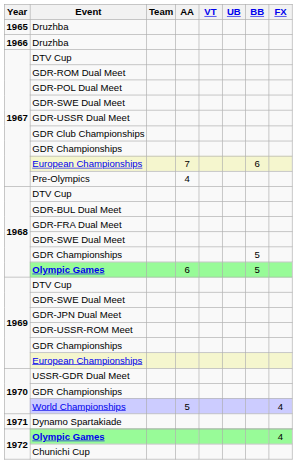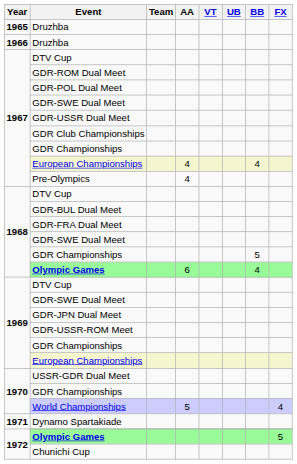 <table class="wikitable" style="text-align:center; font-size:95%;">
 <tr>
 <th align=center>Year</th>
 <th align=center>Event</th>
 <th style="width:30px;">Team</th>
 <th style="width:30px;">AA</th>
 <th style="width:30px;"><a href='#'>VT</a></th>
 <th style="width:30px;"><a href='#'>UB</a></th>
 <th style="width:30px;"><a href='#'>BB</a></th>
 <th style="width:30px;"><a href='#'>FX</a></th>
 </tr>
 <tr>
 <td rowspan="1"><strong>1965</strong></td>
 <td align=left>Druzhba</td>
 <td></td>
 <td></td>
 <td></td>
 <td></td>
 <td></td>
 <td></td>
 </tr>
 <tr>
 <td rowspan="1"><strong>1966</strong></td>
 <td align=left>Druzhba</td>
 <td></td>
 <td></td>
 <td></td>
 <td></td>
 <td></td>
 <td></td>
 </tr>
 <tr>
 <td rowspan="9"><strong>1967</strong></td>
 <td align=left>DTV Cup</td>
 <td></td>
 <td></td>
 <td></td>
 <td></td>
 <td></td>
 <td></td>
 </tr>
 <tr>
 <td align=left>GDR-ROM Dual Meet</td>
 <td></td>
 <td></td>
 <td></td>
 <td></td>
 <td></td>
 <td></td>
 </tr>
 <tr>
 <td align=left>GDR-POL Dual Meet</td>
 <td></td>
 <td></td>
 <td></td>
 <td></td>
 <td></td>
 <td></td>
 </tr>
 <tr>
 <td align=left>GDR-SWE Dual Meet</td>
 <td></td>
 <td></td>
 <td></td>
 <td></td>
 <td></td>
 <td></td>
 </tr>
 <tr>
 <td align=left>GDR-USSR Dual Meet</td>
 <td></td>
 <td></td>
 <td></td>
 <td></td>
 <td></td>
 <td></td>
 </tr>
 <tr>
 <td align=left>GDR Club Championships</td>
 <td></td>
 <td></td>
 <td></td>
 <td></td>
 <td></td>
 <td></td>
 </tr>
 <tr>
 <td align=left>GDR Championships</td>
 <td></td>
 <td></td>
 <td></td>
 <td></td>
 <td></td>
 <td></td>
 </tr>
 <tr bgcolor=#F5F6CE>
 <td align=left><a href='#'>European Championships</a></td>
 <td></td>
-<td>7</td>
+<td>4</td>
 <td></td>
 <td></td>
-<td>6</td>
+<td>4</td>
 <td></td>
 </tr>
 <tr>
 <td align=left>Pre-Olympics</td>
 <td></td>
 <td>4</td>
 <td></td>
 <td></td>
 <td></td>
 <td></td>
 </tr>
 <tr>
 <td rowspan="6"><strong>1968</strong></td>
 <td align=left>DTV Cup</td>
 <td></td>
 <td></td>
 <td></td>
 <td></td>
 <td></td>
 <td></td>
 </tr>
 <tr>
 <td align=left>GDR-BUL Dual Meet</td>
 <td></td>
 <td></td>
 <td></td>
 <td></td>
 <td></td>
 <td></td>
 </tr>
 <tr>
 <td align=left>GDR-FRA Dual Meet</td>
 <td></td>
 <td></td>
 <td></td>
 <td></td>
 <td></td>
 <td></td>
 </tr>
 <tr>
 <td align=left>GDR-SWE Dual Meet</td>
 <td></td>
 <td></td>
 <td></td>
 <td></td>
 <td></td>
 <td></td>
 </tr>
 <tr>
 <td align=left>GDR Championships</td>
 <td></td>
 <td></td>
 <td></td>
 <td></td>
 <td>5</td>
 <td></td>
 </tr>
 <tr bgcolor=98FB98>
 <td align=left><strong><a href='#'>Olympic Games</a></strong></td>
 <td></td>
 <td>6</td>
 <td></td>
 <td></td>
-<td>5</td>
+<td>4</td>
 <td></td>
 </tr>
 <tr>
 <td rowspan="6"><strong>1969</strong></td>
 <td align=left>DTV Cup</td>
 <td></td>
 <td></td>
 <td></td>
 <td></td>
 <td></td>
 <td></td>
 </tr>
 <tr>
 <td align=left>GDR-SWE Dual Meet</td>
 <td></td>
 <td></td>
 <td></td>
 <td></td>
 <td></td>
 <td></td>
 </tr>
 <tr>
 <td align=left>GDR-JPN Dual Meet</td>
 <td></td>
 <td></td>
 <td></td>
 <td></td>
 <td></td>
 <td></td>
 </tr>
 <tr>
 <td align=left>GDR-USSR-ROM Meet</td>
 <td></td>
 <td></td>
 <td></td>
 <td></td>
 <td></td>
 <td></td>
 </tr>
 <tr>
 <td align=left>GDR Championships</td>
 <td></td>
 <td></td>
 <td></td>
 <td></td>
 <td></td>
 <td></td>
 </tr>
 <tr bgcolor=#F5F6CE>
 <td align=left><a href='#'>European Championships</a></td>
 <td></td>
 <td></td>
 <td></td>
 <td></td>
 <td></td>
 <td></td>
 </tr>
 <tr>
 <td rowspan="3"><strong>1970</strong></td>
 <td align=left>USSR-GDR Dual Meet</td>
 <td></td>
 <td></td>
 <td></td>
 <td></td>
 <td></td>
 <td></td>
 </tr>
 <tr>
 <td align=left>GDR Championships</td>
 <td></td>
 <td></td>
 <td></td>
 <td></td>
 <td></td>
 <td></td>
 </tr>
 <tr bgcolor=#CCCCFF>
 <td align=left><a href='#'>World Championships</a></td>
 <td></td>
 <td>5</td>
 <td></td>
 <td></td>
 <td></td>
 <td>4</td>
 </tr>
 <tr>
 <td rowspan="1"><strong>1971</strong></td>
 <td align=left>Dynamo Spartakiade</td>
 <td></td>
 <td></td>
 <td></td>
 <td></td>
 <td></td>
 <td></td>
 </tr>
 <tr>
 <td rowspan="3"><strong>1972</strong></td>
 </tr>
 <tr bgcolor=98FB98>
 <td align=left><strong><a href='#'>Olympic Games</a></strong></td>
 <td></td>
 <td></td>
 <td></td>
 <td></td>
 <td></td>
-<td>4</td>
+<td>5</td>
 </tr>
 <tr>
 <td align=left>Chunichi Cup</td>
 <td></td>
 <td></td>
 <td></td>
 <td></td>
 <td></td>
 <td></td>
 </tr>
 </table>
